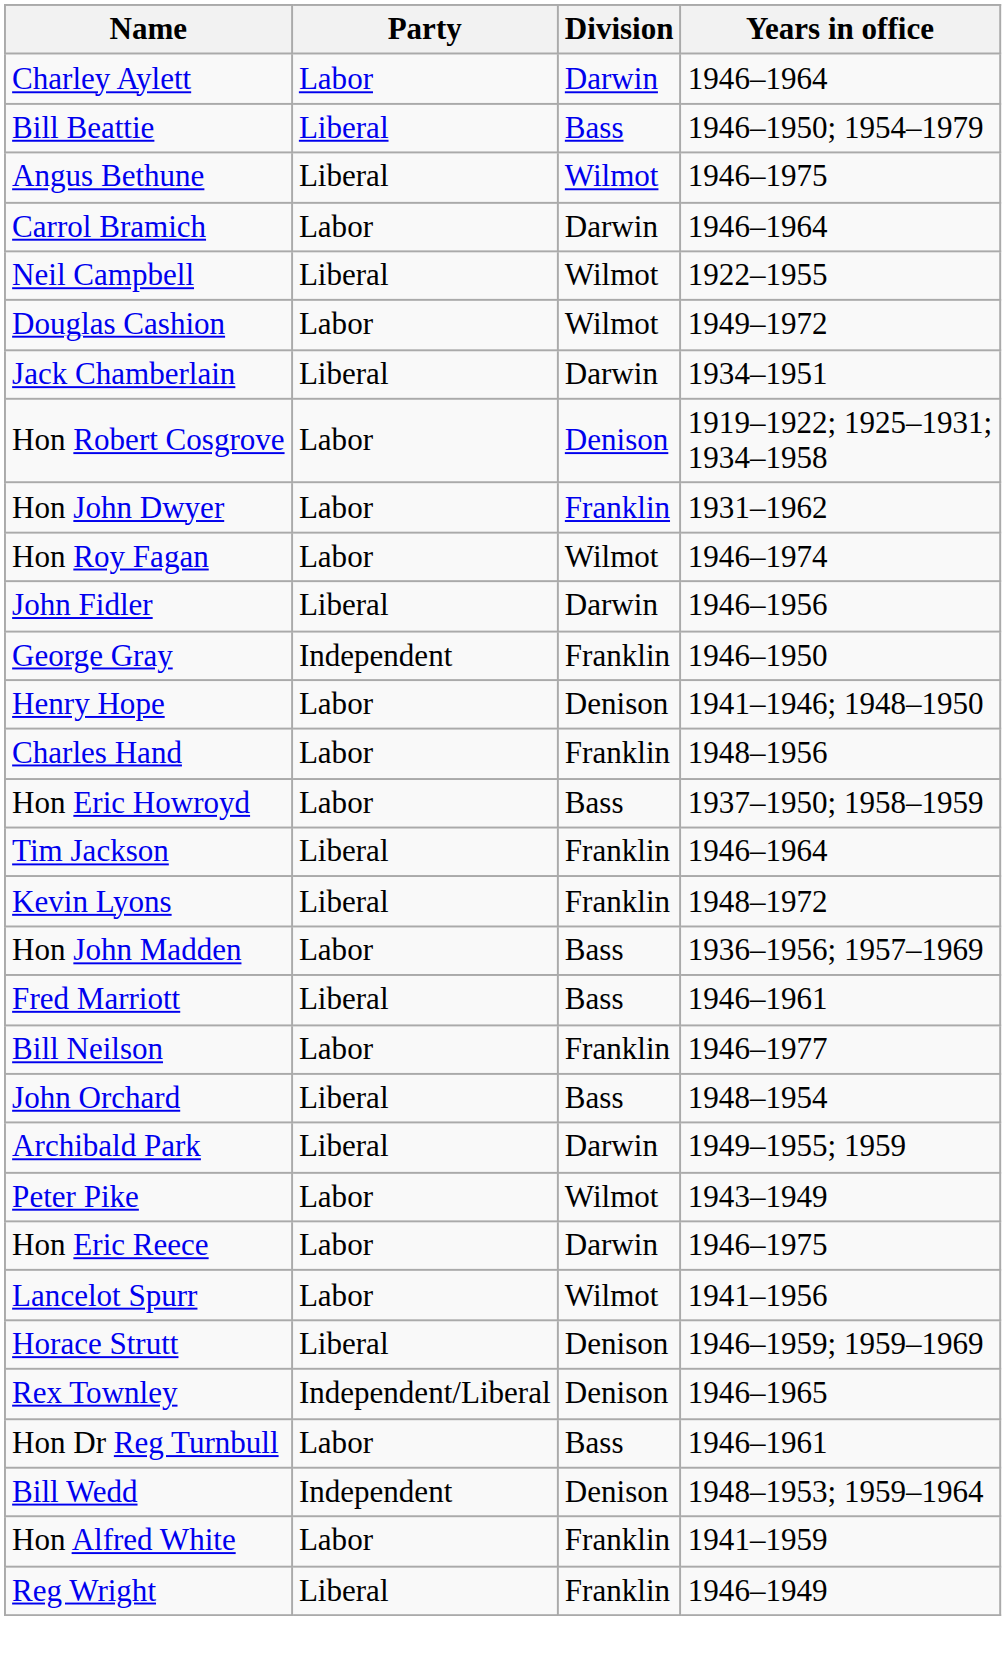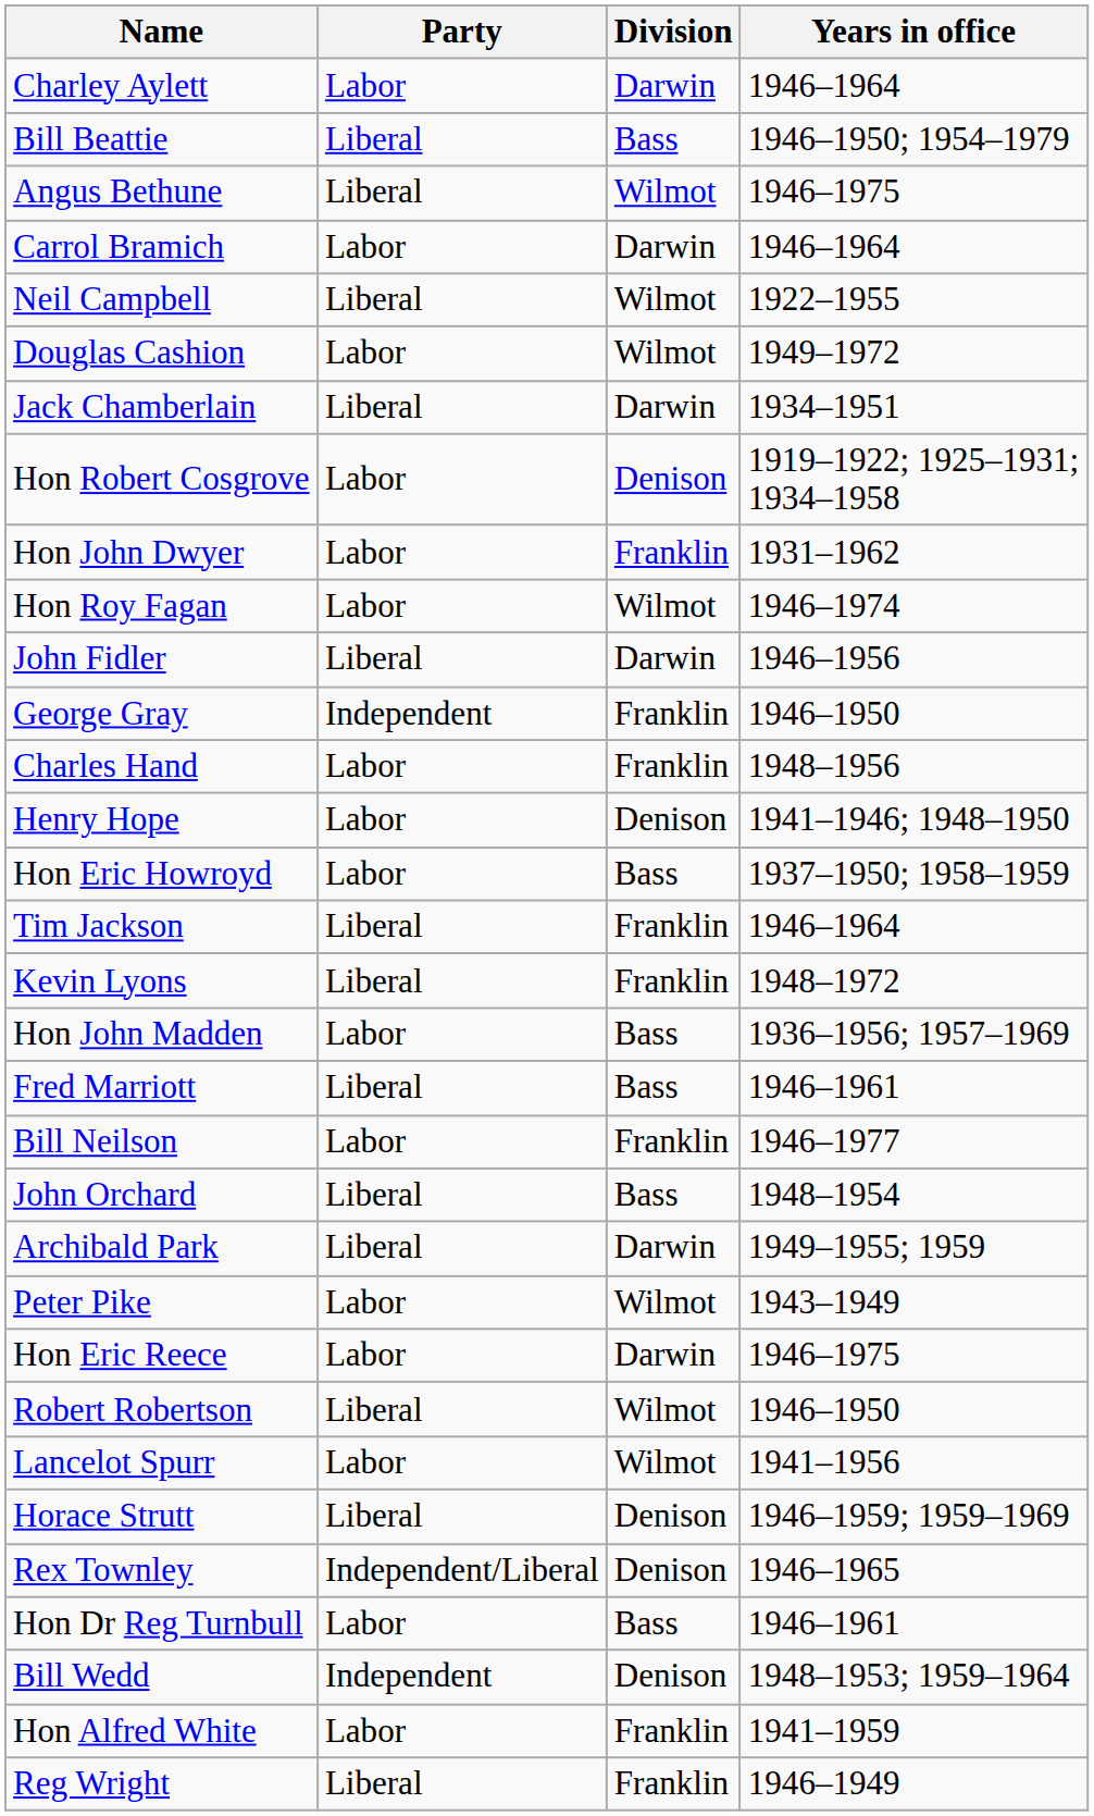 <table class="wikitable sortable">
 <tr>
 <th><strong>Name</strong></th>
 <th><strong>Party</strong></th>
 <th><strong>Division</strong></th>
 <th><strong>Years in office</strong></th>
 </tr>
 <tr>
 <td><a href='#'>Charley Aylett</a></td>
 <td><a href='#'>Labor</a></td>
 <td><a href='#'>Darwin</a></td>
 <td>1946–1964</td>
 </tr>
 <tr>
 <td><a href='#'>Bill Beattie</a></td>
 <td><a href='#'>Liberal</a></td>
 <td><a href='#'>Bass</a></td>
 <td>1946–1950; 1954–1979</td>
 </tr>
 <tr>
 <td><a href='#'>Angus Bethune</a></td>
 <td>Liberal</td>
 <td><a href='#'>Wilmot</a></td>
 <td>1946–1975</td>
 </tr>
 <tr>
 <td><a href='#'>Carrol Bramich</a></td>
 <td>Labor</td>
 <td>Darwin</td>
 <td>1946–1964</td>
 </tr>
 <tr>
 <td><a href='#'>Neil Campbell</a></td>
 <td>Liberal</td>
 <td>Wilmot</td>
 <td>1922–1955</td>
 </tr>
 <tr>
 <td><a href='#'>Douglas Cashion</a></td>
 <td>Labor</td>
 <td>Wilmot</td>
 <td>1949–1972</td>
 </tr>
 <tr>
 <td><a href='#'>Jack Chamberlain</a></td>
 <td>Liberal</td>
 <td>Darwin</td>
 <td>1934–1951</td>
 </tr>
 <tr>
 <td>Hon <a href='#'>Robert Cosgrove</a></td>
 <td>Labor</td>
 <td><a href='#'>Denison</a></td>
 <td>1919–1922; 1925–1931;<br>1934–1958</td>
 </tr>
 <tr>
 <td>Hon <a href='#'>John Dwyer</a></td>
 <td>Labor</td>
 <td><a href='#'>Franklin</a></td>
 <td>1931–1962</td>
 </tr>
 <tr>
 <td>Hon <a href='#'>Roy Fagan</a></td>
 <td>Labor</td>
 <td>Wilmot</td>
 <td>1946–1974</td>
 </tr>
 <tr>
 <td><a href='#'>John Fidler</a></td>
 <td>Liberal</td>
 <td>Darwin</td>
 <td>1946–1956</td>
 </tr>
 <tr>
 <td><a href='#'>George Gray</a></td>
 <td>Independent</td>
 <td>Franklin</td>
 <td>1946–1950</td>
 </tr>
 <tr>
+<td><a href='#'>Charles Hand</a></td>
+<td>Labor</td>
+<td>Franklin</td>
+<td>1948–1956</td>
+</tr>
+<tr>
 <td><a href='#'>Henry Hope</a></td>
 <td>Labor</td>
 <td>Denison</td>
 <td>1941–1946; 1948–1950</td>
-</tr>
-<tr>
-<td><a href='#'>Charles Hand</a></td>
-<td>Labor</td>
-<td>Franklin</td>
-<td>1948–1956</td>
 </tr>
 <tr>
 <td>Hon <a href='#'>Eric Howroyd</a></td>
 <td>Labor</td>
 <td>Bass</td>
 <td>1937–1950; 1958–1959</td>
 </tr>
 <tr>
 <td><a href='#'>Tim Jackson</a></td>
 <td>Liberal</td>
 <td>Franklin</td>
 <td>1946–1964</td>
 </tr>
 <tr>
 <td><a href='#'>Kevin Lyons</a></td>
 <td>Liberal</td>
 <td>Franklin</td>
 <td>1948–1972</td>
 </tr>
 <tr>
 <td>Hon <a href='#'>John Madden</a></td>
 <td>Labor</td>
 <td>Bass</td>
 <td>1936–1956; 1957–1969</td>
 </tr>
 <tr>
 <td><a href='#'>Fred Marriott</a></td>
 <td>Liberal</td>
 <td>Bass</td>
 <td>1946–1961</td>
 </tr>
 <tr>
 <td><a href='#'>Bill Neilson</a></td>
 <td>Labor</td>
 <td>Franklin</td>
 <td>1946–1977</td>
 </tr>
 <tr>
 <td><a href='#'>John Orchard</a></td>
 <td>Liberal</td>
 <td>Bass</td>
 <td>1948–1954</td>
 </tr>
 <tr>
 <td><a href='#'>Archibald Park</a></td>
 <td>Liberal</td>
 <td>Darwin</td>
 <td>1949–1955; 1959</td>
 </tr>
 <tr>
 <td><a href='#'>Peter Pike</a></td>
 <td>Labor</td>
 <td>Wilmot</td>
 <td>1943–1949</td>
 </tr>
 <tr>
 <td>Hon <a href='#'>Eric Reece</a></td>
 <td>Labor</td>
 <td>Darwin</td>
 <td>1946–1975</td>
 </tr>
 <tr>
+<td><a href='#'>Robert Robertson</a></td>
+<td>Liberal</td>
+<td>Wilmot</td>
+<td>1946–1950</td>
+</tr>
+<tr>
 <td><a href='#'>Lancelot Spurr</a></td>
 <td>Labor</td>
 <td>Wilmot</td>
 <td>1941–1956</td>
 </tr>
 <tr>
 <td><a href='#'>Horace Strutt</a></td>
 <td>Liberal</td>
 <td>Denison</td>
 <td>1946–1959; 1959–1969</td>
 </tr>
 <tr>
 <td><a href='#'>Rex Townley</a></td>
 <td>Independent/Liberal</td>
 <td>Denison</td>
 <td>1946–1965</td>
 </tr>
 <tr>
 <td>Hon Dr <a href='#'>Reg Turnbull</a></td>
 <td>Labor</td>
 <td>Bass</td>
 <td>1946–1961</td>
 </tr>
 <tr>
 <td><a href='#'>Bill Wedd</a></td>
 <td>Independent</td>
 <td>Denison</td>
 <td>1948–1953; 1959–1964</td>
 </tr>
 <tr>
 <td>Hon <a href='#'>Alfred White</a></td>
 <td>Labor</td>
 <td>Franklin</td>
 <td>1941–1959</td>
 </tr>
 <tr>
 <td><a href='#'>Reg Wright</a></td>
 <td>Liberal</td>
 <td>Franklin</td>
 <td>1946–1949</td>
 </tr>
 </table>
